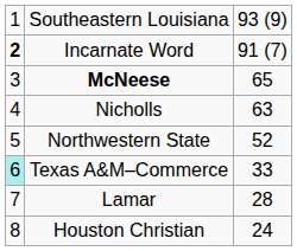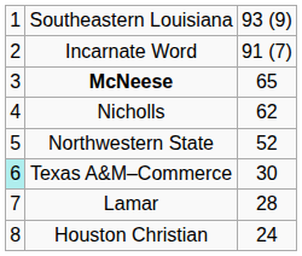 <table class="wikitable">
 <tr align="center">
 <td>1</td>
 <td>Southeastern Louisiana</td>
 <td>93 (9)</td>
 </tr>
 <tr align="center">
-<td><strong>2</strong></td>
+<td>2</td>
 <td>Incarnate Word</td>
 <td>91 (7)</td>
 </tr>
 <tr align="center">
 <td>3</td>
 <td><strong>McNeese</strong></td>
 <td>65</td>
 </tr>
 <tr align="center">
 <td>4</td>
 <td>Nicholls</td>
-<td>63</td>
+<td>62</td>
 </tr>
 <tr align="center">
 <td>5</td>
 <td>Northwestern State</td>
 <td>52</td>
 </tr>
 <tr align="center">
 <td style="background: paleturquoise;">6</td>
 <td>Texas A&M–Commerce</td>
-<td>33</td>
+<td>30</td>
 </tr>
 <tr align="center">
 <td>7</td>
 <td>Lamar</td>
 <td>28</td>
 </tr>
 <tr align="center">
 <td>8</td>
 <td>Houston Christian</td>
 <td>24</td>
 </tr>
 </table>
